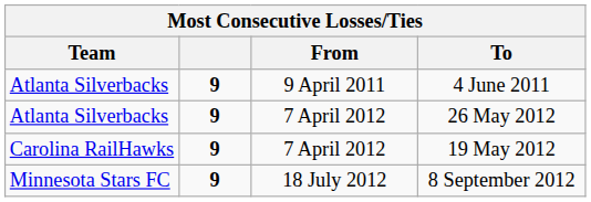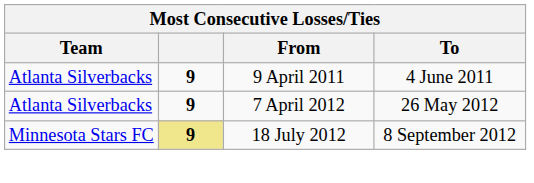 <table class="wikitable" style="text-align: center;">
 <tr>
 <th colspan=4>Most Consecutive Losses/Ties</th>
 </tr>
 <tr>
 <th>Team</th>
 <th width=50></th>
 <th width=125>From</th>
 <th width=125>To</th>
 </tr>
 <tr>
 <td align=left><a href='#'>Atlanta Silverbacks</a></td>
 <td><strong>9</strong></td>
 <td>9 April 2011</td>
 <td>4 June 2011</td>
 </tr>
 <tr>
 <td align=left><a href='#'>Atlanta Silverbacks</a></td>
 <td><strong>9</strong></td>
 <td>7 April 2012</td>
 <td>26 May 2012</td>
 </tr>
 <tr>
-<td align=left><a href='#'>Carolina RailHawks</a></td>
-<td><strong>9</strong></td>
-<td>7 April 2012</td>
-<td>19 May 2012</td>
-</tr>
-<tr>
 <td align=left><a href='#'>Minnesota Stars FC</a></td>
-<td><strong>9</strong></td>
+<td style="background: khaki;"><strong>9</strong></td>
 <td>18 July 2012</td>
 <td>8 September 2012</td>
 </tr>
 </table>
